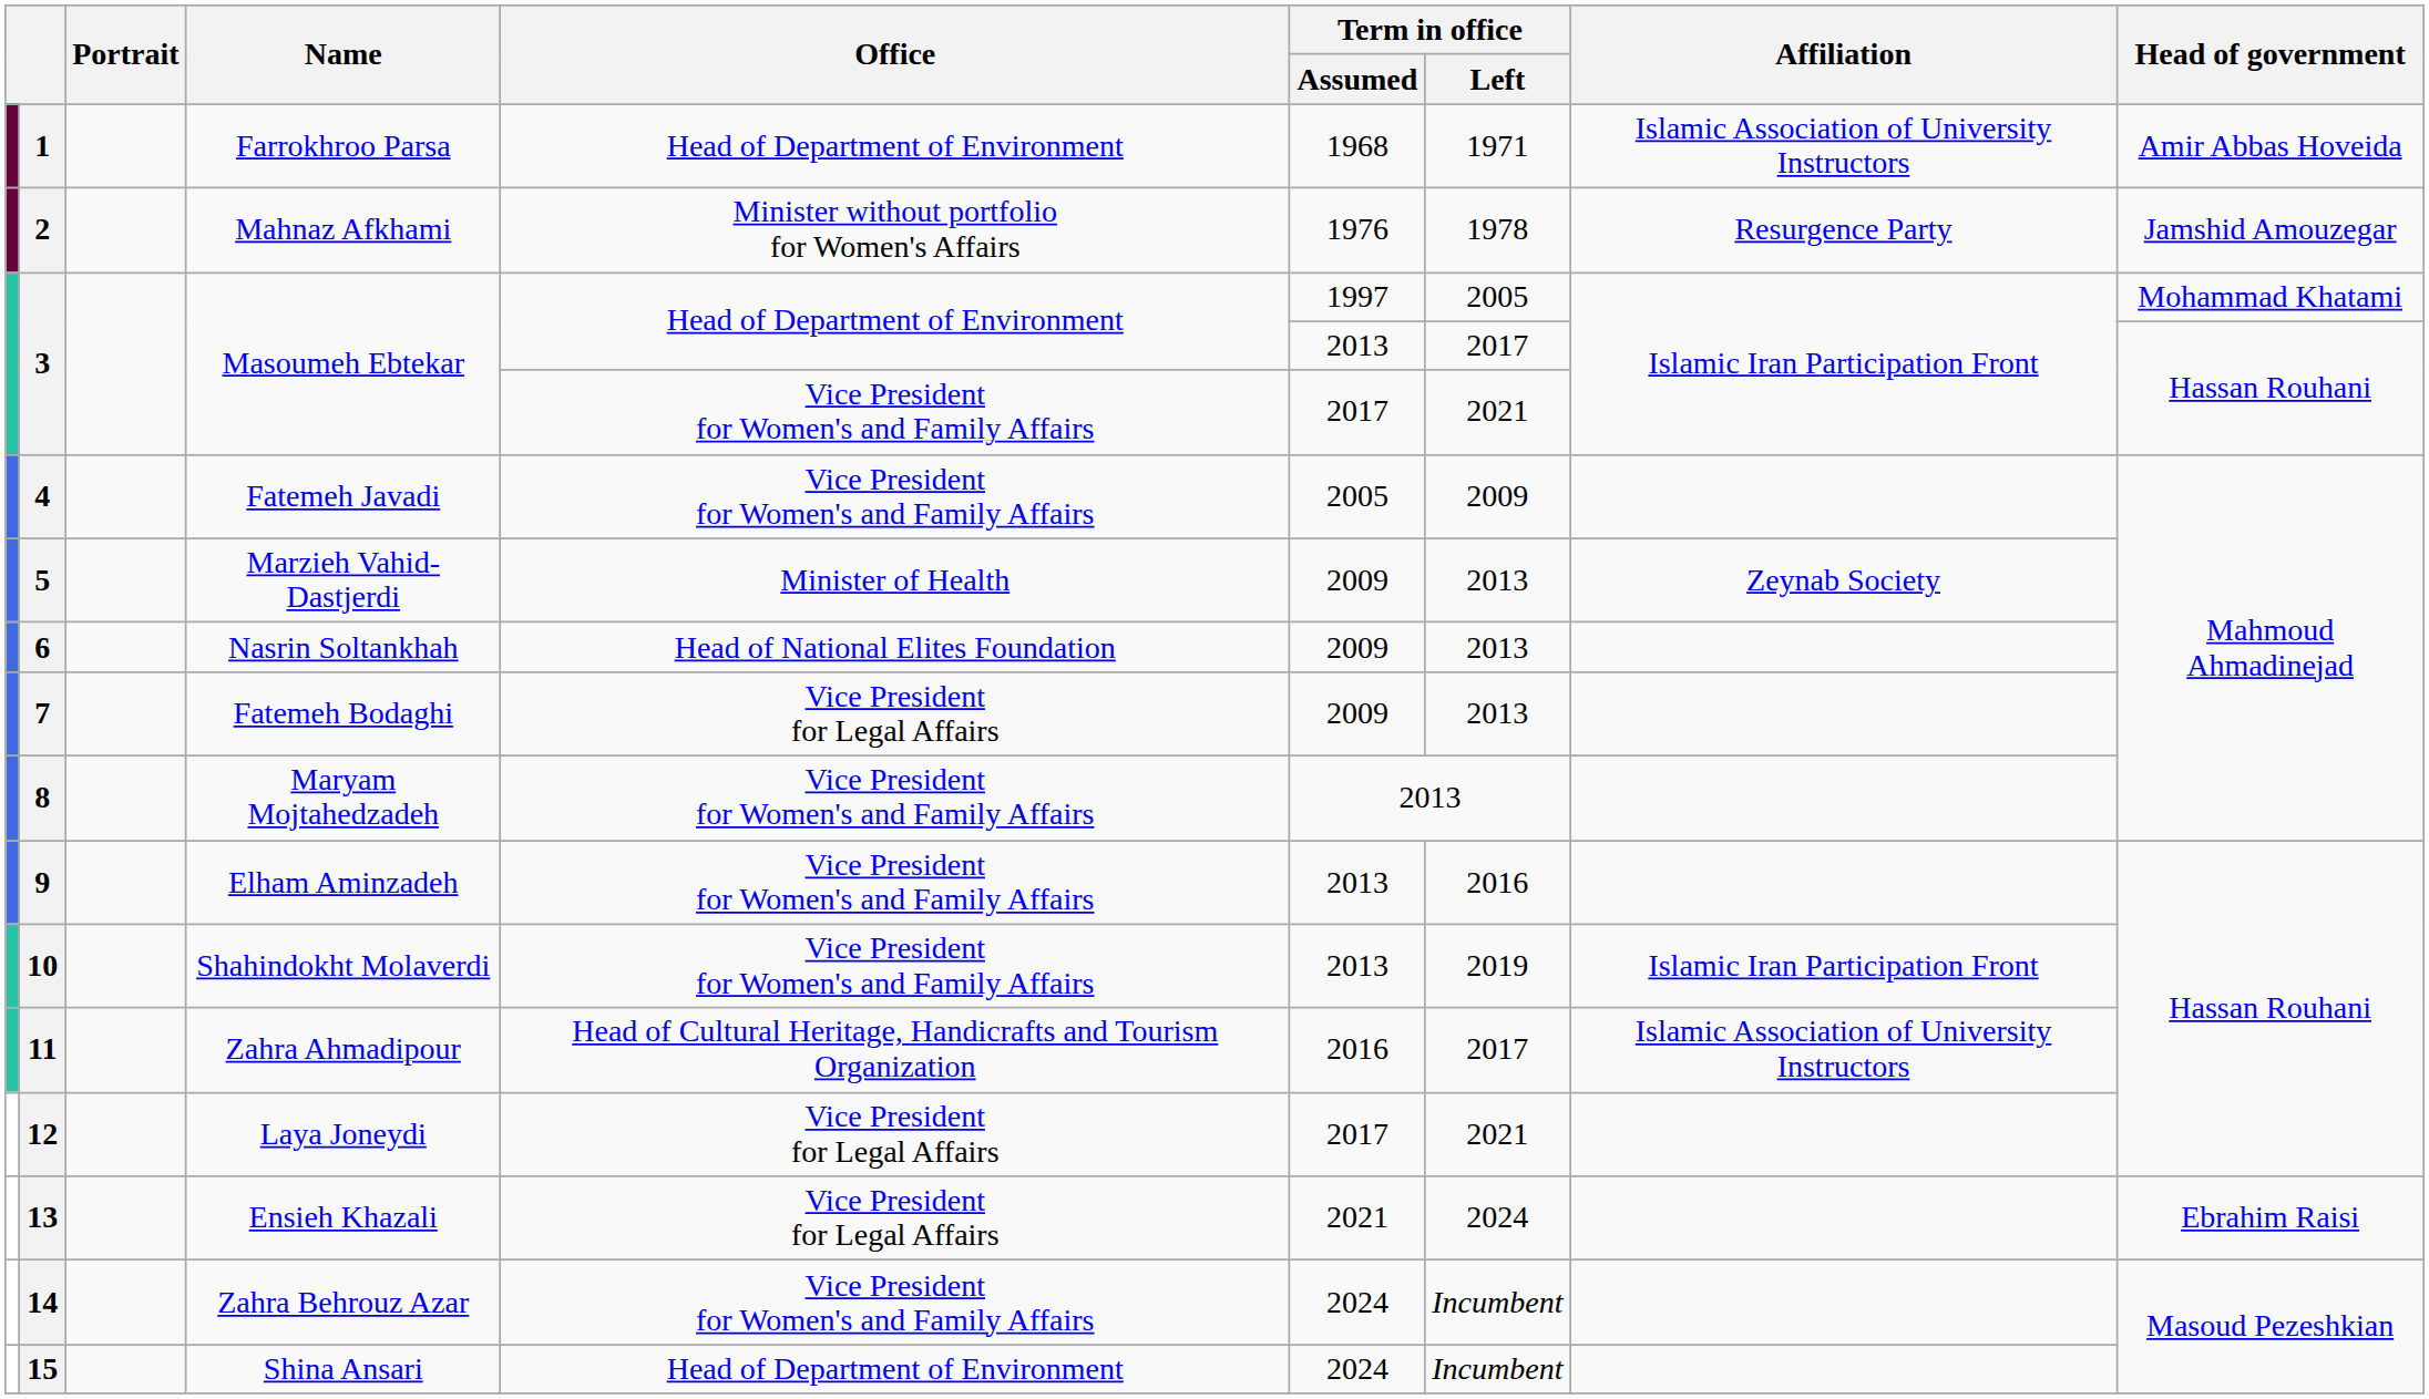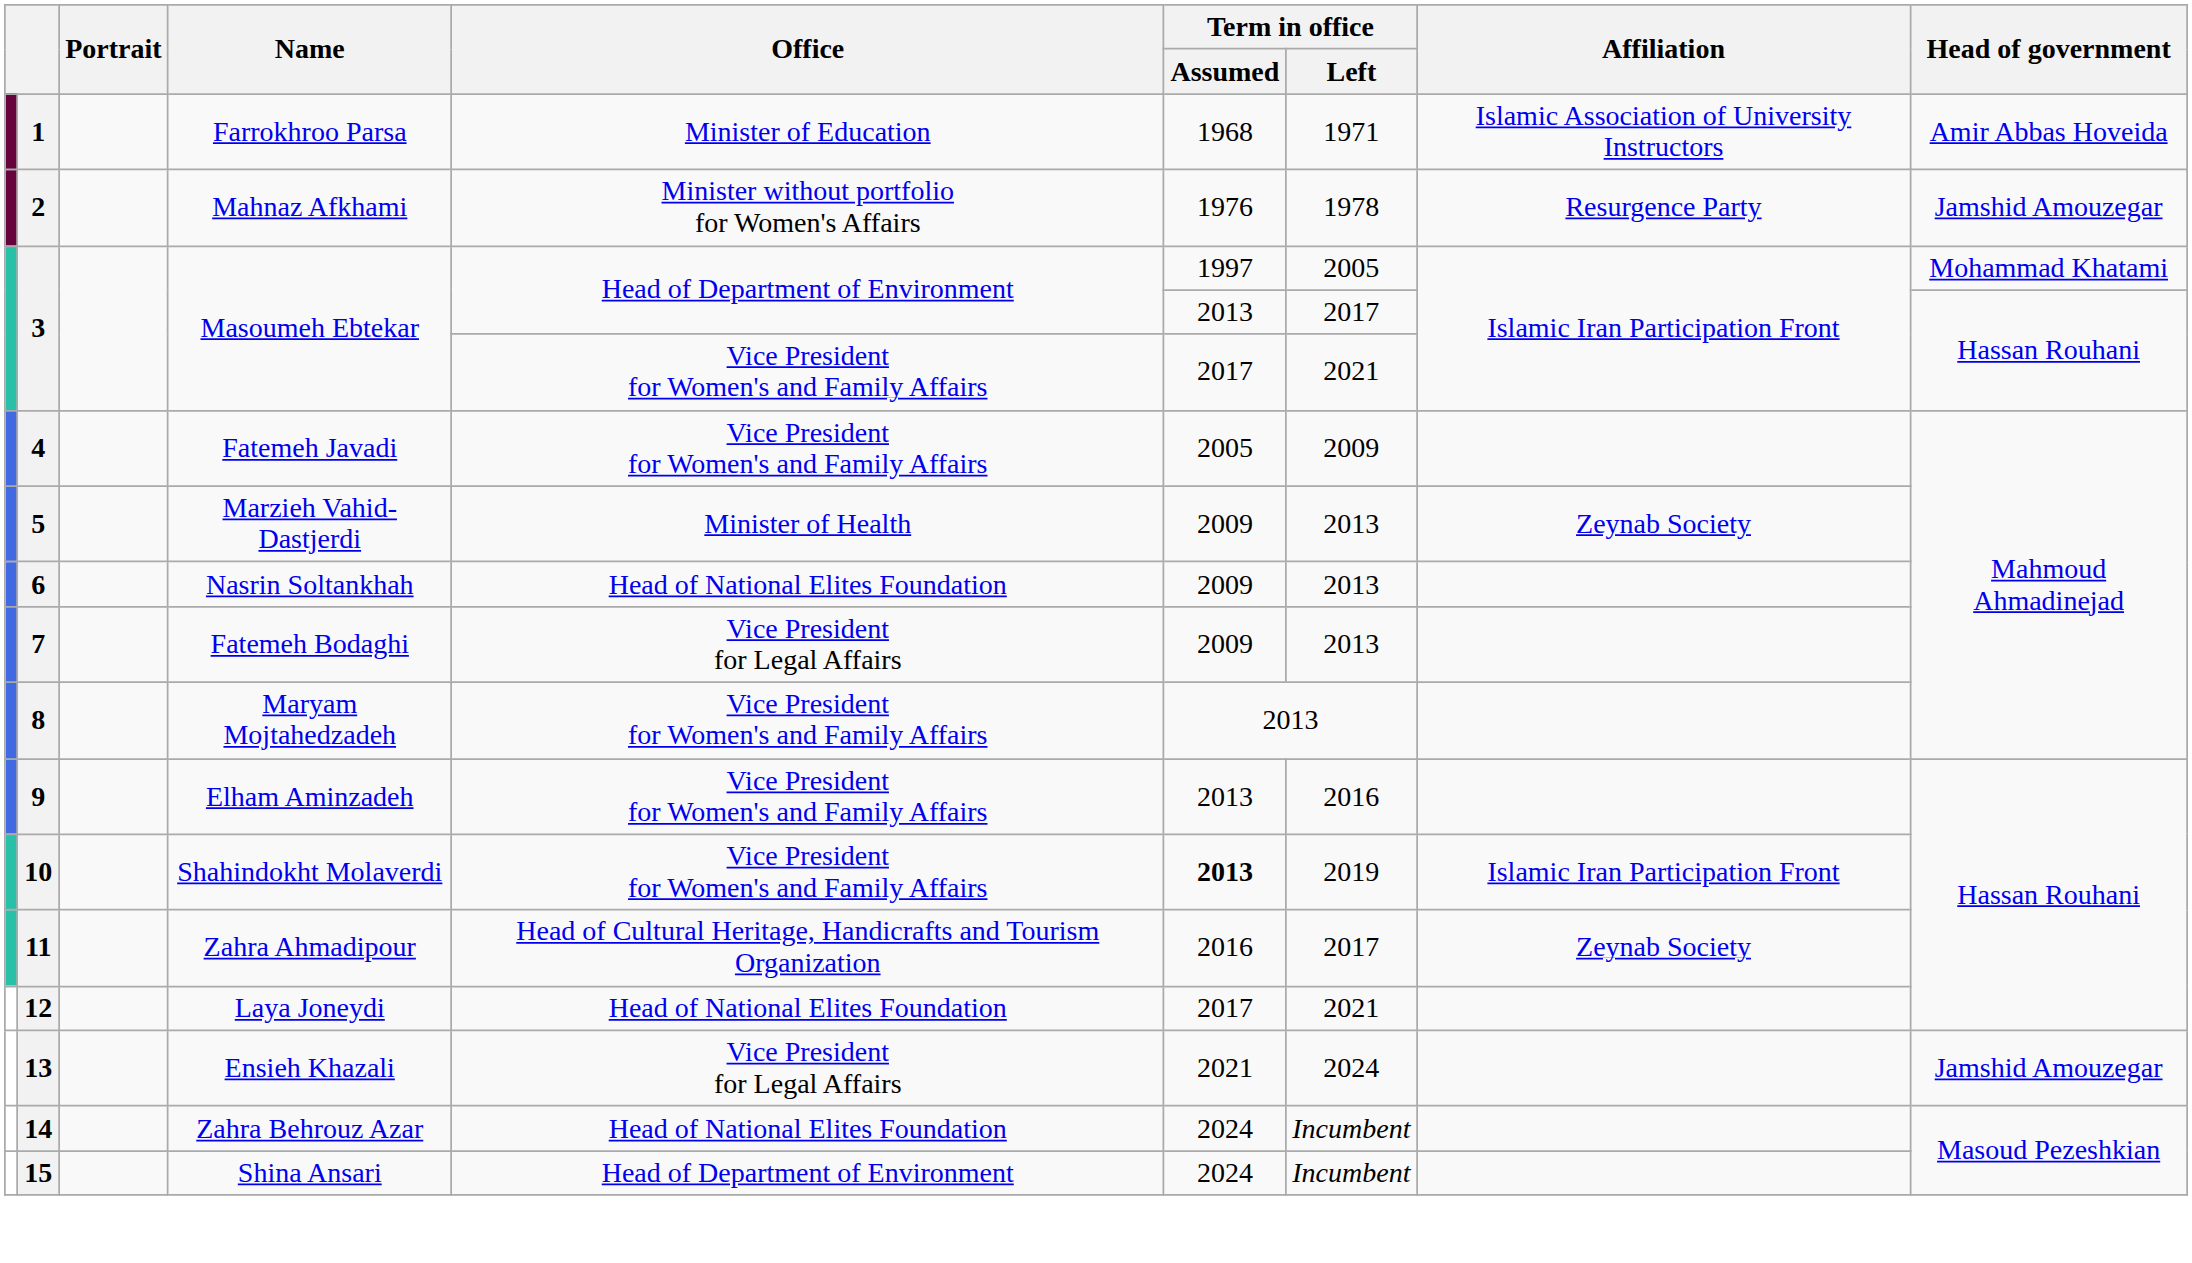 <table class="wikitable" style="text-align: center;">
 <tr>
 <th rowspan="2" colspan="2"></th>
 <th rowspan="2">Portrait</th>
 <th rowspan="2">Name</th>
 <th rowspan="2">Office</th>
 <th colspan="2">Term in office</th>
 <th rowspan="2">Affiliation</th>
 <th rowspan="2">Head of government</th>
 </tr>
 <tr>
 <th>Assumed</th>
 <th>Left</th>
 </tr>
 <tr>
 <th style="background:#66023C"></th>
 <th>1</th>
 <td></td>
 <td><a href='#'>Farrokhroo Parsa</a></td>
-<td><a href='#'>Head of Department of Environment</a></td>
+<td><a href='#'>Minister of Education</a></td>
 <td>1968</td>
 <td>1971</td>
 <td><a href='#'>Islamic Association of University Instructors</a></td>
 <td rowspan="2"><a href='#'>Amir Abbas Hoveida</a></td>
 </tr>
 <tr>
 <th style="background:#66023C" rowspan="2"></th>
 <th rowspan="2">2</th>
 <td rowspan="2"></td>
 <td rowspan="2"><a href='#'>Mahnaz Afkhami</a></td>
 <td rowspan="2"><a href='#'>Minister without portfolio</a><br>for Women's Affairs</td>
 <td rowspan="2">1976</td>
 <td rowspan="2">1978</td>
 <td rowspan="2"><a href='#'>Resurgence Party</a></td>
 </tr>
 <tr>
 <td><a href='#'>Jamshid Amouzegar</a></td>
 </tr>
 <tr>
 <th style="background:#28c0a6" rowspan="3"></th>
 <th rowspan="3">3</th>
 <td rowspan="3"></td>
 <td rowspan="3"><a href='#'>Masoumeh Ebtekar</a></td>
 <td rowspan="2"><a href='#'>Head of Department of Environment</a></td>
 <td rowspan="1">1997</td>
 <td rowspan="1">2005</td>
 <td rowspan="3"><a href='#'>Islamic Iran Participation Front</a></td>
 <td><a href='#'>Mohammad Khatami</a></td>
 </tr>
 <tr>
 <td rowspan="1">2013</td>
 <td rowspan="1">2017</td>
 <td rowspan="2"><a href='#'>Hassan Rouhani</a></td>
 </tr>
 <tr>
 <td><a href='#'>Vice President<br>for Women's and Family Affairs</a></td>
 <td rowspan="1">2017</td>
 <td rowspan="1">2021</td>
 </tr>
 <tr>
 <th style="background:#4169E1"></th>
 <th>4</th>
 <td></td>
 <td><a href='#'>Fatemeh Javadi</a></td>
 <td><a href='#'>Vice President<br>for Women's and Family Affairs</a></td>
 <td>2005</td>
 <td>2009</td>
 <td></td>
 <td rowspan="5"><a href='#'>Mahmoud Ahmadinejad</a></td>
 </tr>
 <tr>
 <th style="background:#4169E1"></th>
 <th>5</th>
 <td></td>
 <td><a href='#'>Marzieh Vahid-Dastjerdi</a></td>
 <td><a href='#'>Minister of Health</a></td>
 <td>2009</td>
 <td>2013</td>
 <td><a href='#'>Zeynab Society</a></td>
 </tr>
 <tr>
 <th style="background:#4169E1"></th>
 <th>6</th>
 <td></td>
 <td><a href='#'>Nasrin Soltankhah</a></td>
 <td><a href='#'>Head of National Elites Foundation</a></td>
 <td>2009</td>
 <td>2013</td>
 <td></td>
 </tr>
 <tr>
 <th style="background:#4169E1"></th>
 <th>7</th>
 <td></td>
 <td><a href='#'>Fatemeh Bodaghi</a></td>
 <td><a href='#'>Vice President</a><br>for Legal Affairs</td>
 <td>2009</td>
 <td>2013</td>
 <td></td>
 </tr>
 <tr>
 <th style="background:#4169E1"></th>
 <th>8</th>
 <td></td>
 <td><a href='#'>Maryam Mojtahedzadeh</a></td>
 <td><a href='#'>Vice President<br>for Women's and Family Affairs</a></td>
 <td colspan="2">2013</td>
 <td></td>
 </tr>
 <tr>
 <th style="background:#4169E1"></th>
 <th>9</th>
 <td></td>
 <td><a href='#'>Elham Aminzadeh</a></td>
 <td><a href='#'>Vice President<br>for Women's and Family Affairs</a></td>
 <td>2013</td>
 <td>2016</td>
 <td></td>
 <td rowspan="4"><a href='#'>Hassan Rouhani</a></td>
 </tr>
 <tr>
 <th style="background:#28c0a6"></th>
 <th>10</th>
 <td></td>
 <td><a href='#'>Shahindokht Molaverdi</a></td>
 <td><a href='#'>Vice President<br>for Women's and Family Affairs</a></td>
-<td>2013</td>
+<td><strong>2013</strong></td>
 <td>2019</td>
 <td><a href='#'>Islamic Iran Participation Front</a></td>
 </tr>
 <tr>
 <th style="background:#28c0a6"></th>
 <th>11</th>
 <td></td>
 <td><a href='#'>Zahra Ahmadipour</a></td>
 <td><a href='#'>Head of Cultural Heritage, Handicrafts and Tourism Organization</a></td>
 <td>2016</td>
 <td>2017</td>
-<td><a href='#'>Islamic Association of University Instructors</a></td>
+<td><a href='#'>Zeynab Society</a></td>
 </tr>
 <tr>
 <th style="background:#ffffff"></th>
 <th>12</th>
 <td></td>
 <td><a href='#'>Laya Joneydi</a></td>
-<td><a href='#'>Vice President</a><br>for Legal Affairs</td>
+<td><a href='#'>Head of National Elites Foundation</a></td>
 <td>2017</td>
 <td>2021</td>
 <td></td>
 </tr>
 <tr>
 <th style="background:#ffffff"></th>
 <th>13</th>
 <td></td>
 <td><a href='#'>Ensieh Khazali</a></td>
 <td><a href='#'>Vice President</a><br>for Legal Affairs</td>
 <td>2021</td>
 <td>2024</td>
 <td></td>
-<td><a href='#'>Ebrahim Raisi</a></td>
+<td><a href='#'>Jamshid Amouzegar</a></td>
 </tr>
 <tr>
 <th style="background:#ffffff"></th>
 <th>14</th>
 <td></td>
 <td><a href='#'>Zahra Behrouz Azar</a></td>
-<td><a href='#'>Vice President<br>for Women's and Family Affairs</a></td>
+<td><a href='#'>Head of National Elites Foundation</a></td>
 <td>2024</td>
 <td><em>Incumbent</em></td>
 <td></td>
 <td rowspan="2"><a href='#'>Masoud Pezeshkian</a></td>
 </tr>
 <tr>
 <th style="background:#ffffff"></th>
 <th>15</th>
 <td></td>
 <td><a href='#'>Shina Ansari</a></td>
 <td><a href='#'>Head of Department of Environment</a></td>
 <td>2024</td>
 <td><em>Incumbent</em></td>
 <td></td>
 </tr>
 </table>
